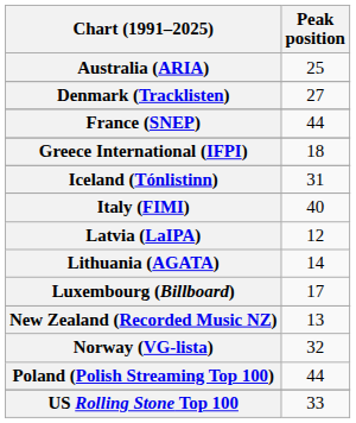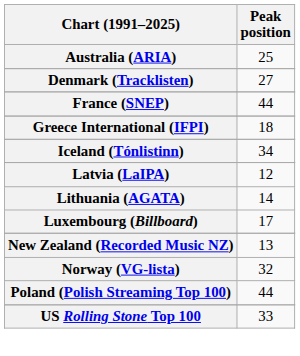 <table class="wikitable sortable plainrowheaders" style="text-align:center">
 <tr>
 <th>Chart (1991–2025)</th>
 <th>Peak<br>position</th>
 </tr>
 <tr>
 <th scope="row">Australia (<a href='#'>ARIA</a>)</th>
 <td>25</td>
 </tr>
 <tr>
 </tr>
 <tr>
 </tr>
 <tr>
 </tr>
 <tr>
 <th scope="row">Denmark (<a href='#'>Tracklisten</a>)</th>
 <td>27</td>
 </tr>
 <tr>
 </tr>
 <tr>
 <th scope="row">France (<a href='#'>SNEP</a>)</th>
 <td>44</td>
 </tr>
 <tr>
 </tr>
 <tr>
 </tr>
 <tr>
 <th scope="row">Greece International (<a href='#'>IFPI</a>)</th>
 <td>18</td>
 </tr>
 <tr>
 </tr>
 <tr>
 <th scope="row">Iceland (<a href='#'>Tónlistinn</a>)</th>
-<td>31</td>
+<td>34</td>
 </tr>
 <tr>
-</tr>
-<tr>
-<th scope="row">Italy (<a href='#'>FIMI</a>)</th>
-<td>40</td>
 </tr>
 <tr>
 <th scope="row">Latvia (<a href='#'>LaIPA</a>)</th>
 <td>12</td>
 </tr>
 <tr>
 <th scope="row">Lithuania (<a href='#'>AGATA</a>)</th>
 <td>14</td>
 </tr>
 <tr>
 <th scope="row">Luxembourg (<em>Billboard</em>)</th>
 <td>17</td>
 </tr>
 <tr>
 </tr>
 <tr>
 <th scope="row">New Zealand (<a href='#'>Recorded Music NZ</a>)</th>
 <td>13</td>
 </tr>
 <tr>
 <th scope="row">Norway (<a href='#'>VG-lista</a>)</th>
 <td>32</td>
 </tr>
 <tr>
 <th scope="row">Poland (<a href='#'>Polish Streaming Top 100</a>)</th>
 <td>44</td>
 </tr>
 <tr>
 </tr>
 <tr>
 </tr>
 <tr>
 </tr>
 <tr>
 </tr>
 <tr>
 </tr>
 <tr>
 </tr>
 <tr>
 <th scope="row">US <a href='#'><em>Rolling Stone</em> Top 100</a></th>
 <td>33</td>
 </tr>
 </table>
